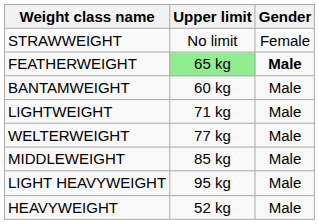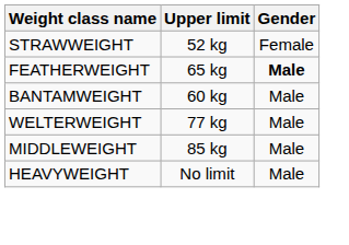 <table class="wikitable" style="font-size:95%;">
 <tr>
 <th>Weight class name</th>
 <th>Upper limit</th>
 <th>Gender</th>
 </tr>
 <tr align="center">
 <td align="left">STRAWWEIGHT</td>
-<td>No limit</td>
+<td>52 kg</td>
 <td>Female</td>
 </tr>
 <tr align="center">
 <td align="left">FEATHERWEIGHT</td>
-<td style="background: lightgreen;">65 kg</td>
+<td>65 kg</td>
 <td><strong>Male</strong></td>
 </tr>
 <tr align="center">
 <td align="left">BANTAMWEIGHT</td>
 <td>60 kg</td>
-<td>Male</td>
-</tr>
-<tr align="center">
-<td align="left">LIGHTWEIGHT</td>
-<td>71 kg</td>
 <td>Male</td>
 </tr>
 <tr align="center">
 <td align="left">WELTERWEIGHT</td>
 <td>77 kg</td>
 <td>Male</td>
 </tr>
 <tr align="center">
 <td align="left">MIDDLEWEIGHT</td>
 <td>85 kg</td>
 <td>Male</td>
 </tr>
 <tr align="center">
-<td align="left">LIGHT HEAVYWEIGHT</td>
-<td>95 kg</td>
-<td>Male</td>
-</tr>
-<tr align="center">
 <td align="left">HEAVYWEIGHT</td>
-<td>52 kg</td>
+<td>No limit</td>
 <td>Male</td>
 </tr>
 </table>
